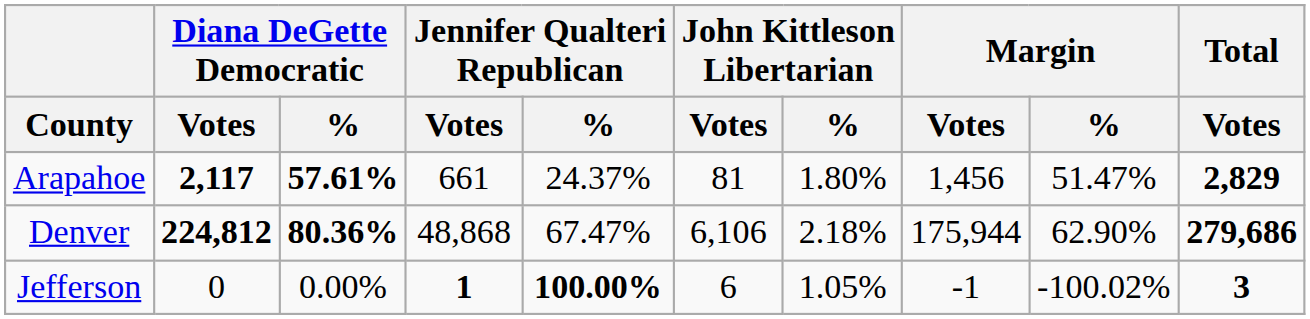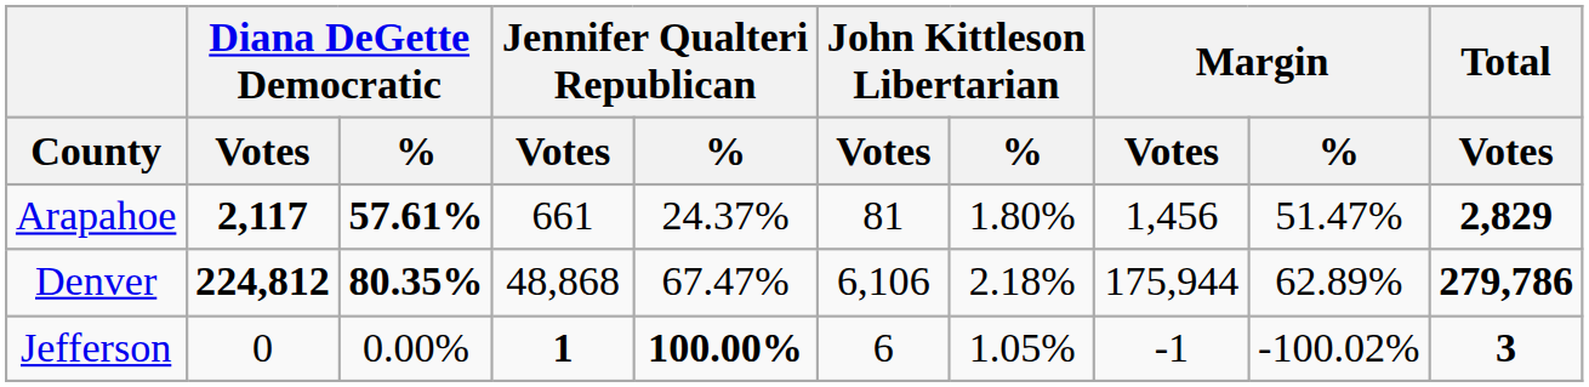 <table class="wikitable sortable" style="text-align:center">
 <tr>
 <th></th>
 <th style="text-align:center;" colspan="2"><a href='#'>Diana DeGette</a><br>Democratic</th>
 <th style="text-align:center;" colspan="2">Jennifer Qualteri<br>Republican</th>
 <th style="text-align:center;" colspan="2">John Kittleson<br>Libertarian</th>
 <th style="text-align:center;" colspan="2">Margin</th>
 <th style="text-align:center;">Total</th>
 </tr>
 <tr>
 <th align=center>County</th>
 <th style="text-align:center;" data-sort-type="number">Votes</th>
 <th style="text-align:center;" data-sort-type="number">%</th>
 <th style="text-align:center;" data-sort-type="number">Votes</th>
 <th style="text-align:center;" data-sort-type="number">%</th>
 <th style="text-align:center;" data-sort-type="number">Votes</th>
 <th style="text-align:center;" data-sort-type="number">%</th>
 <th style="text-align:center;" data-sort-type="number">Votes</th>
 <th style="text-align:center;" data-sort-type="number">%</th>
 <th style="text-align:center;" data-sort-type="number">Votes</th>
 </tr>
 <tr>
 <td align=center><a href='#'>Arapahoe</a></td>
 <td><strong>2,117</strong></td>
 <td><strong>57.61%</strong></td>
 <td>661</td>
 <td>24.37%</td>
 <td>81</td>
 <td>1.80%</td>
 <td>1,456</td>
 <td>51.47%</td>
 <td><strong>2,829</strong></td>
 </tr>
 <tr>
 <td align=center><a href='#'>Denver</a></td>
 <td><strong>224,812</strong></td>
-<td><strong>80.36%</strong></td>
+<td><strong>80.35%</strong></td>
 <td>48,868</td>
 <td>67.47%</td>
 <td>6,106</td>
 <td>2.18%</td>
 <td>175,944</td>
-<td>62.90%</td>
-<td><strong>279,686</strong></td>
+<td>62.89%</td>
+<td><strong>279,786</strong></td>
 </tr>
 <tr>
 <td align=center><a href='#'>Jefferson</a></td>
 <td>0</td>
 <td>0.00%</td>
 <td><strong>1</strong></td>
 <td><strong>100.00%</strong></td>
 <td>6</td>
 <td>1.05%</td>
 <td>-1</td>
 <td>-100.02%</td>
 <td><strong>3</strong></td>
 </tr>
 </table>
